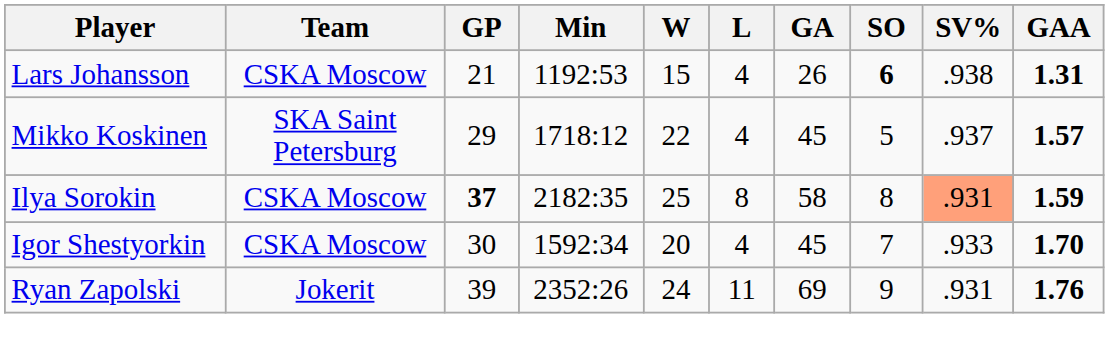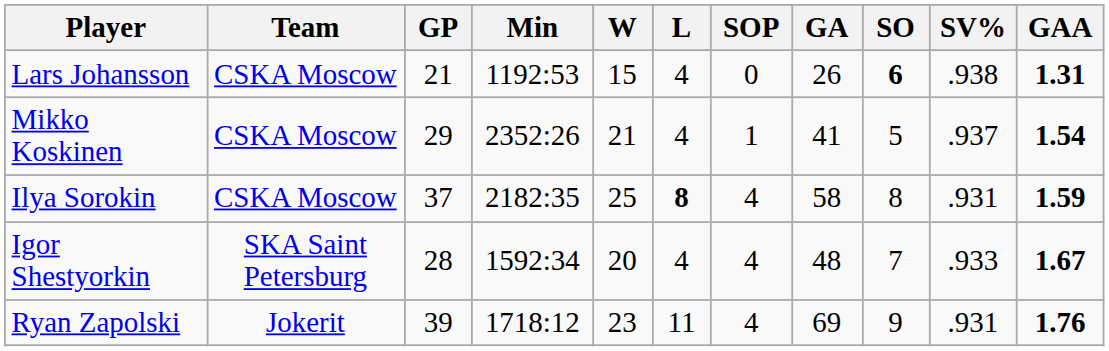 <table class="wikitable sortable" style="text-align:center;">
 <tr>
 <th style="width: 12em;">Player</th>
 <th style="width: 13em;">Team</th>
 <th style="width: 3.5em;">GP</th>
 <th style="width: 5em;">Min</th>
 <th style="width: 3.5em;">W</th>
 <th style="width: 3.5em;">L</th>
+<th style="width: 3.5em;">SOP</th>
 <th style="width: 3.5em;">GA</th>
 <th style="width: 3.5em;">SO</th>
 <th style="width: 3.5em;">SV%</th>
 <th style="width: 3.5em;">GAA</th>
 </tr>
 <tr>
 <td align=left> <a href='#'>Lars Johansson</a></td>
 <td><a href='#'>CSKA Moscow</a></td>
 <td>21</td>
 <td>1192:53</td>
 <td>15</td>
 <td>4</td>
+<td>0</td>
 <td>26</td>
 <td><strong>6</strong></td>
 <td>.938</td>
 <td><strong>1.31</strong></td>
 </tr>
 <tr>
 <td align=left> <a href='#'>Mikko Koskinen</a></td>
-<td><a href='#'>SKA Saint Petersburg</a></td>
+<td><a href='#'>CSKA Moscow</a></td>
 <td>29</td>
-<td>1718:12</td>
-<td>22</td>
+<td>2352:26</td>
+<td>21</td>
 <td>4</td>
-<td>45</td>
+<td>1</td>
+<td>41</td>
 <td>5</td>
 <td>.937</td>
-<td><strong>1.57</strong></td>
+<td><strong>1.54</strong></td>
 </tr>
 <tr>
 <td align=left> <a href='#'>Ilya Sorokin</a></td>
 <td><a href='#'>CSKA Moscow</a></td>
-<td><strong>37</strong></td>
+<td>37</td>
 <td>2182:35</td>
 <td>25</td>
-<td>8</td>
+<td><strong>8</strong></td>
+<td>4</td>
 <td>58</td>
 <td>8</td>
-<td style="background: lightsalmon;">.931</td>
+<td>.931</td>
 <td><strong>1.59</strong></td>
 </tr>
 <tr>
 <td align=left> <a href='#'>Igor Shestyorkin</a></td>
-<td><a href='#'>CSKA Moscow</a></td>
-<td>30</td>
+<td><a href='#'>SKA Saint Petersburg</a></td>
+<td>28</td>
 <td>1592:34</td>
 <td>20</td>
 <td>4</td>
-<td>45</td>
+<td>4</td>
+<td>48</td>
 <td>7</td>
 <td>.933</td>
-<td><strong>1.70</strong></td>
+<td><strong>1.67</strong></td>
 </tr>
 <tr>
 <td align=left> <a href='#'>Ryan Zapolski</a></td>
 <td><a href='#'>Jokerit</a></td>
 <td>39</td>
-<td>2352:26</td>
-<td>24</td>
+<td>1718:12</td>
+<td>23</td>
 <td>11</td>
+<td>4</td>
 <td>69</td>
 <td>9</td>
 <td>.931</td>
 <td><strong>1.76</strong></td>
 </tr>
 </table>
